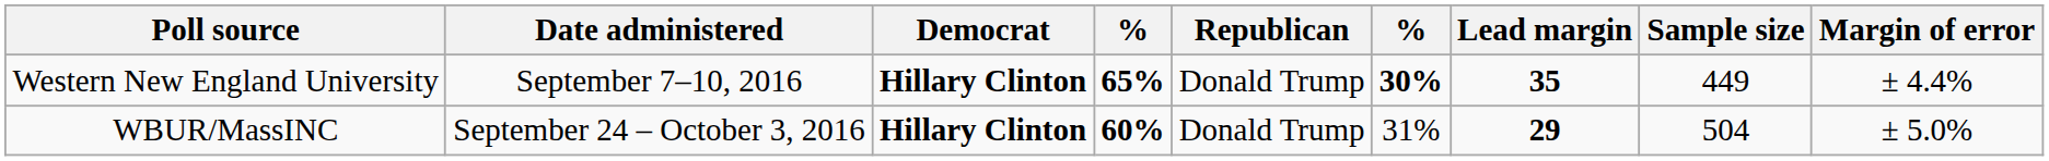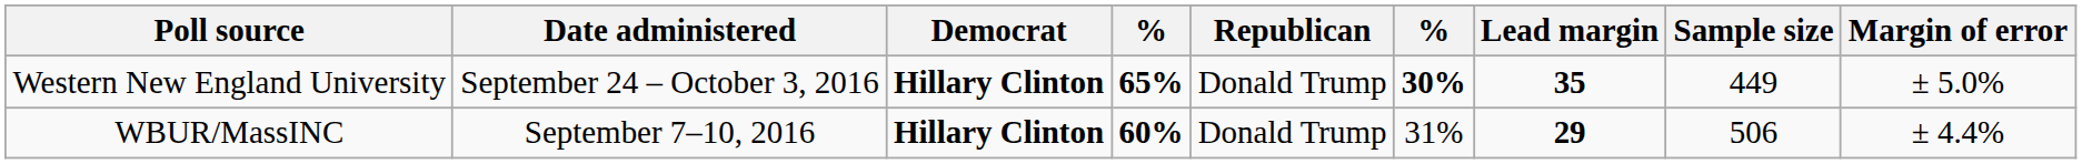 <table class="wikitable" style="text-align:center;">
 <tr>
 <th>Poll source</th>
 <th>Date administered</th>
 <th>Democrat</th>
 <th>%</th>
 <th>Republican</th>
 <th>%</th>
 <th>Lead margin</th>
 <th>Sample size</th>
 <th>Margin of error</th>
 </tr>
 <tr>
 <td>Western New England University</td>
-<td>September 7–10, 2016</td>
+<td>September 24 – October 3, 2016</td>
 <td><strong>Hillary Clinton</strong></td>
 <td><strong>65%</strong></td>
 <td>Donald Trump</td>
 <td><strong>30%</strong></td>
 <td><strong>35</strong></td>
 <td>449</td>
-<td>± 4.4%</td>
+<td>± 5.0%</td>
 </tr>
 <tr>
 <td>WBUR/MassINC</td>
-<td>September 24 – October 3, 2016</td>
+<td>September 7–10, 2016</td>
 <td><strong>Hillary Clinton</strong></td>
 <td><strong>60%</strong></td>
 <td>Donald Trump</td>
 <td>31%</td>
 <td><strong>29</strong></td>
-<td>504</td>
-<td>± 5.0%</td>
+<td>506</td>
+<td>± 4.4%</td>
 </tr>
 </table>
